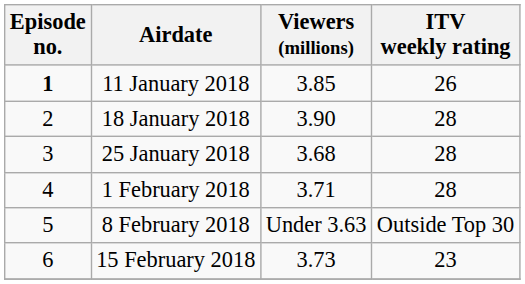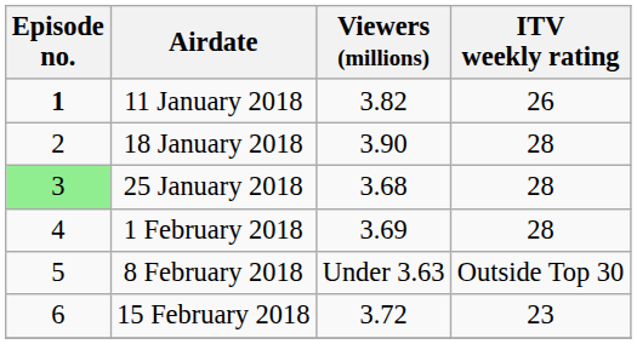 <table class="wikitable" style="text-align:center">
 <tr>
 <th scope="col">Episode<br>no.</th>
 <th scope="col">Airdate</th>
 <th scope="col">Viewers<br><small>(millions)</small></th>
 <th scope="col">ITV<br>weekly rating</th>
 </tr>
 <tr>
 <td><strong>1</strong></td>
 <td>11 January 2018</td>
-<td>3.85</td>
+<td>3.82</td>
 <td>26</td>
 </tr>
 <tr>
 <td>2</td>
 <td>18 January 2018</td>
 <td>3.90</td>
 <td>28</td>
 </tr>
 <tr>
-<td>3</td>
+<td style="background: lightgreen;">3</td>
 <td>25 January 2018</td>
 <td>3.68</td>
 <td>28</td>
 </tr>
 <tr>
 <td>4</td>
 <td>1 February 2018</td>
-<td>3.71</td>
+<td>3.69</td>
 <td>28</td>
 </tr>
 <tr>
 <td>5</td>
 <td>8 February 2018</td>
 <td>Under 3.63</td>
 <td>Outside Top 30</td>
 </tr>
 <tr>
 <td>6</td>
 <td>15 February 2018</td>
-<td>3.73</td>
+<td>3.72</td>
 <td>23</td>
 </tr>
 <tr>
 </tr>
 </table>
